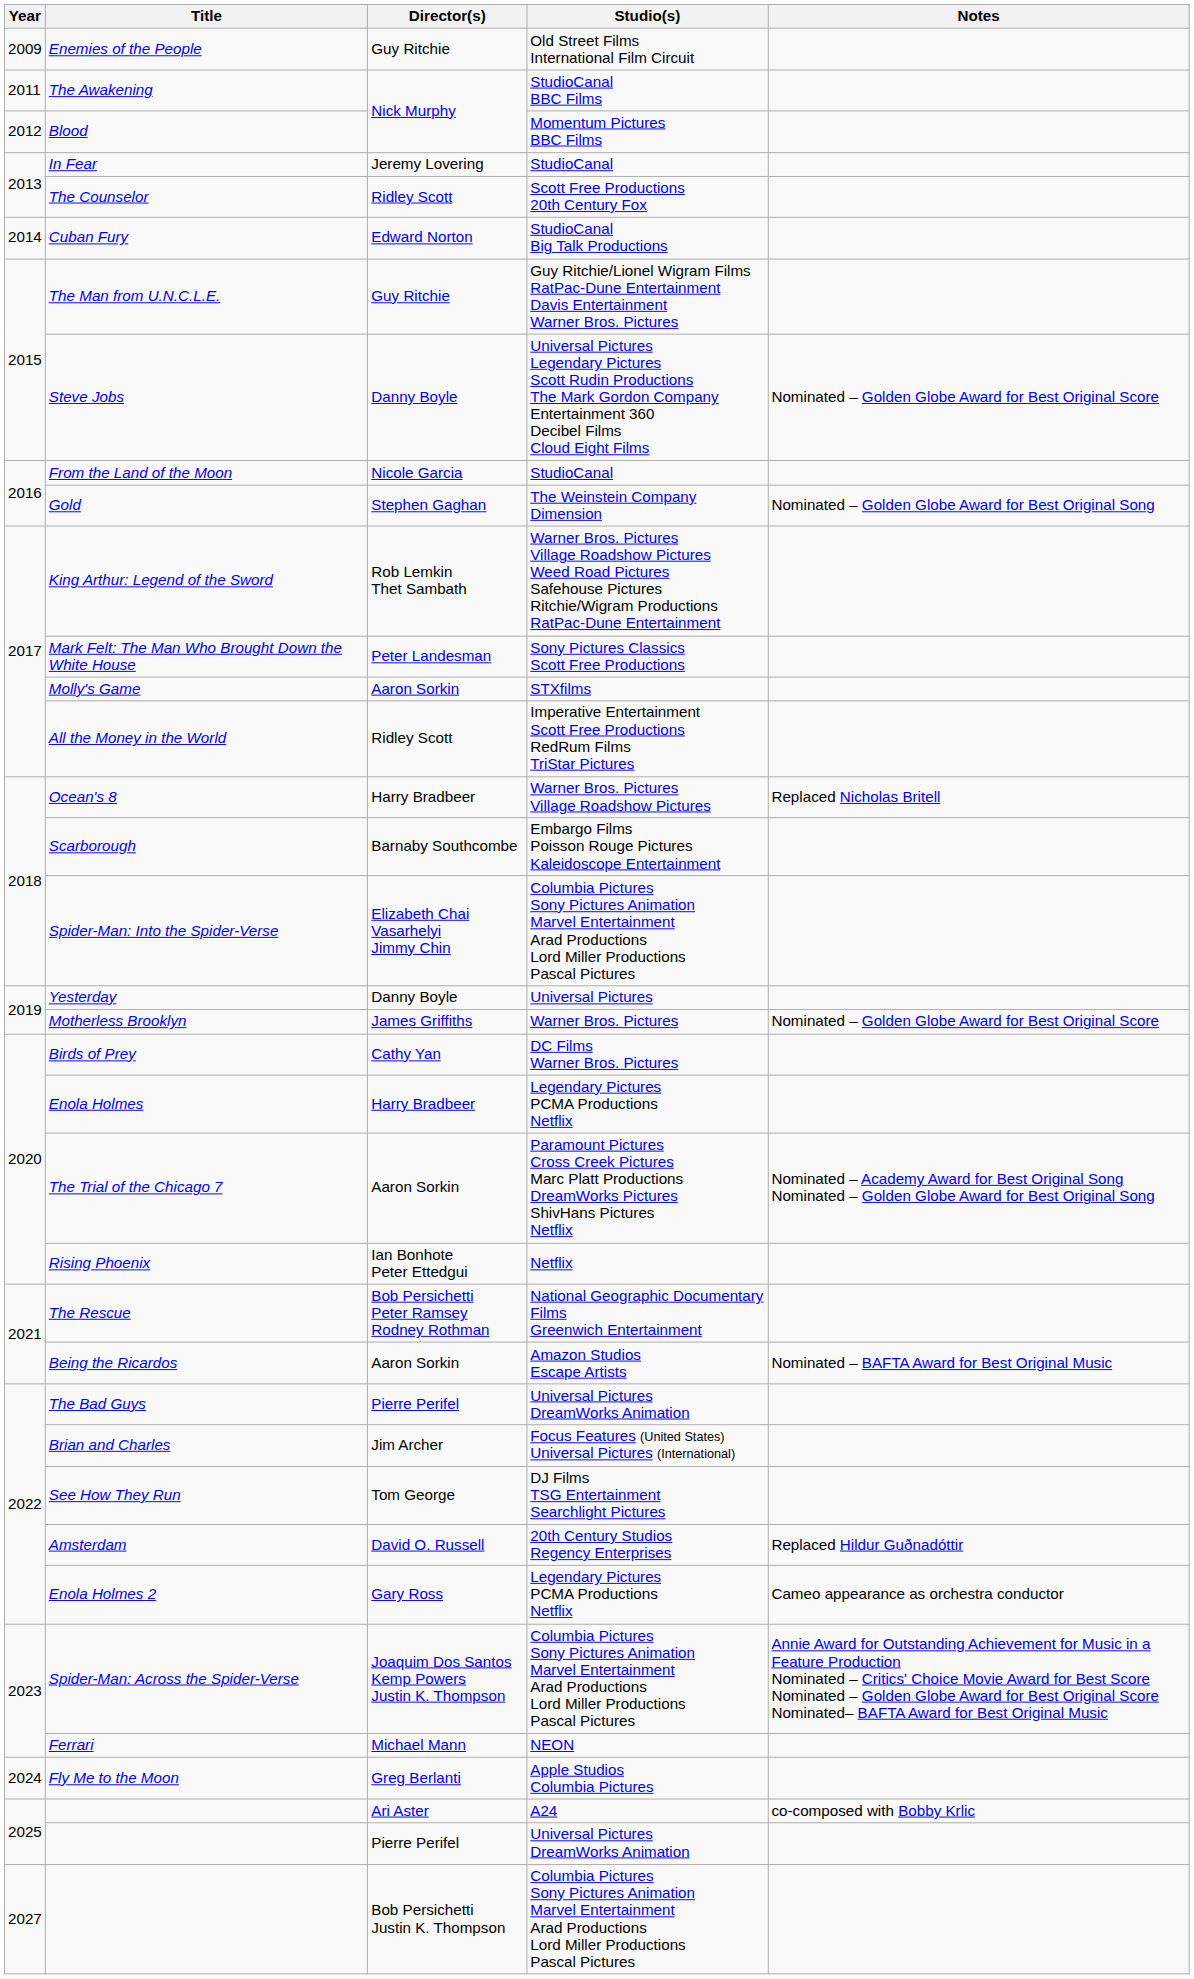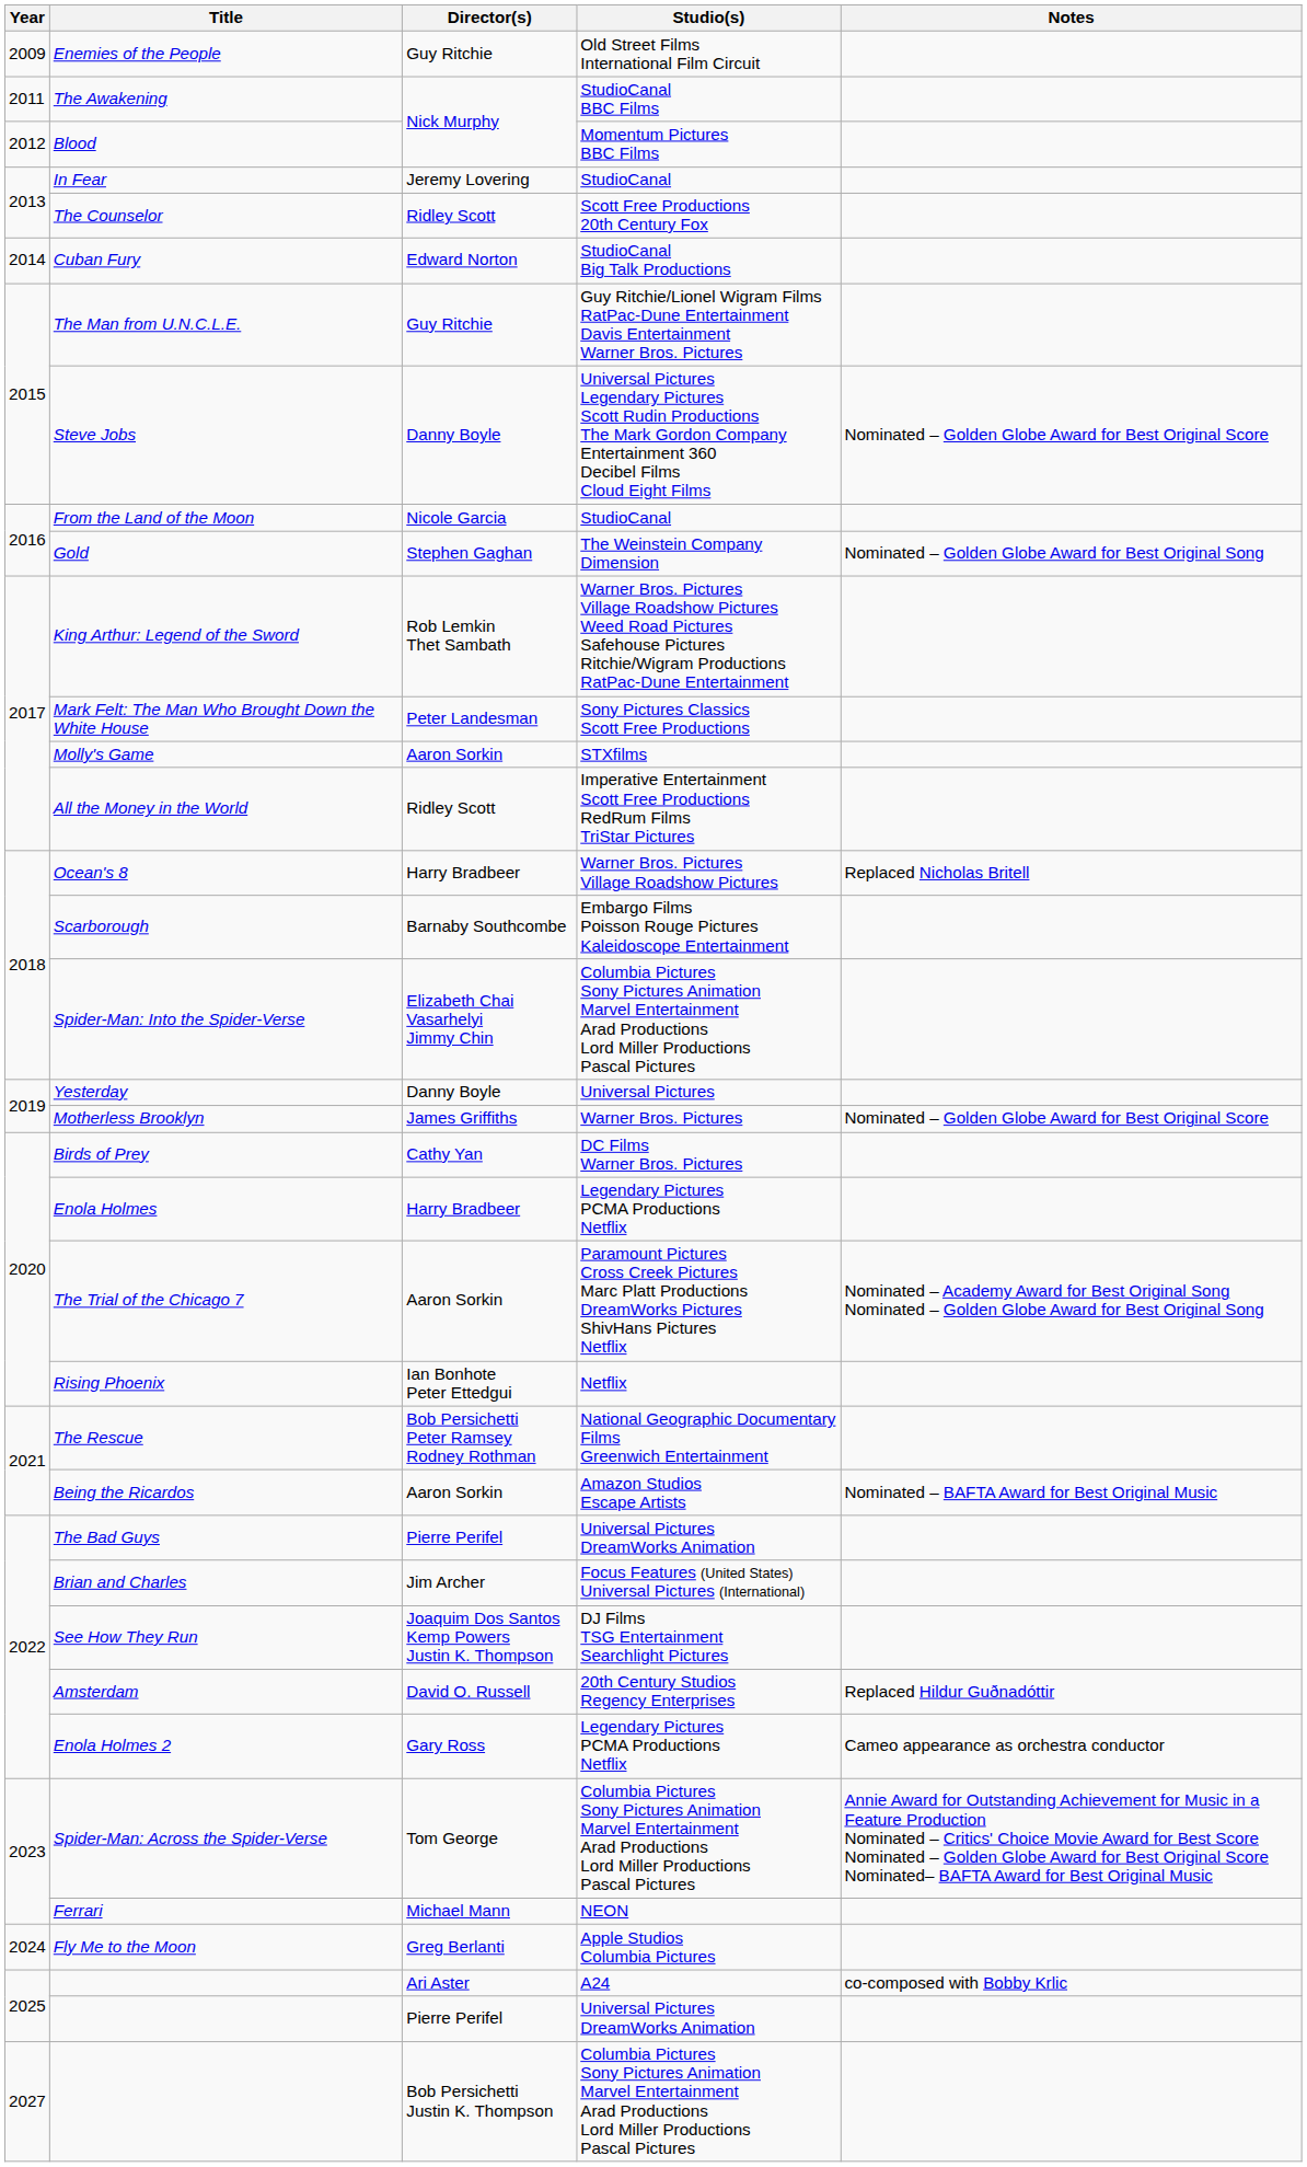 <table class="wikitable">
 <tr>
 <th>Year</th>
 <th>Title</th>
 <th>Director(s)</th>
 <th>Studio(s)</th>
 <th>Notes</th>
 </tr>
 <tr>
 <td>2009</td>
 <td><em><a href='#'>Enemies of the People</a></em></td>
 <td>Guy Ritchie</td>
 <td>Old Street Films<br>International Film Circuit</td>
 <td></td>
 </tr>
 <tr>
 <td>2011</td>
 <td><em><a href='#'>The Awakening</a></em></td>
 <td rowspan=2><a href='#'>Nick Murphy</a></td>
 <td><a href='#'>StudioCanal</a><br><a href='#'>BBC Films</a></td>
 <td></td>
 </tr>
 <tr>
 <td>2012</td>
 <td><em><a href='#'>Blood</a></em></td>
 <td><a href='#'>Momentum Pictures</a><br><a href='#'>BBC Films</a></td>
 <td></td>
 </tr>
 <tr>
 <td rowspan=2>2013</td>
 <td><em><a href='#'>In Fear</a></em></td>
 <td>Jeremy Lovering</td>
 <td><a href='#'>StudioCanal</a></td>
 <td></td>
 </tr>
 <tr>
 <td><em><a href='#'>The Counselor</a></em></td>
 <td><a href='#'>Ridley Scott</a></td>
 <td><a href='#'>Scott Free Productions</a><br><a href='#'>20th Century Fox</a></td>
 <td></td>
 </tr>
 <tr>
 <td>2014</td>
 <td><em><a href='#'>Cuban Fury</a></em></td>
 <td><a href='#'>Edward Norton</a></td>
 <td><a href='#'>StudioCanal</a><br> <a href='#'>Big Talk Productions</a></td>
 <td></td>
 </tr>
 <tr>
 <td rowspan=2>2015</td>
 <td><em><a href='#'>The Man from U.N.C.L.E.</a></em></td>
 <td><a href='#'>Guy Ritchie</a></td>
 <td>Guy Ritchie/Lionel Wigram Films<br><a href='#'>RatPac-Dune Entertainment</a><br><a href='#'>Davis Entertainment</a><br><a href='#'>Warner Bros. Pictures</a></td>
 <td></td>
 </tr>
 <tr>
 <td><em><a href='#'>Steve Jobs</a></em></td>
 <td><a href='#'>Danny Boyle</a></td>
 <td><a href='#'>Universal Pictures</a> <br> <a href='#'>Legendary Pictures</a><br><a href='#'>Scott Rudin Productions</a><br> <a href='#'>The Mark Gordon Company</a><br> Entertainment 360 <br> Decibel Films<br> <a href='#'>Cloud Eight Films</a></td>
 <td>Nominated – <a href='#'>Golden Globe Award for Best Original Score</a></td>
 </tr>
 <tr>
 <td rowspan=2>2016</td>
 <td><em><a href='#'>From the Land of the Moon</a></em></td>
 <td><a href='#'>Nicole Garcia</a></td>
 <td><a href='#'>StudioCanal</a></td>
 <td></td>
 </tr>
 <tr>
 <td><em><a href='#'>Gold</a></em></td>
 <td><a href='#'>Stephen Gaghan</a></td>
 <td><a href='#'>The Weinstein Company</a><br><a href='#'>Dimension</a></td>
 <td>Nominated – <a href='#'>Golden Globe Award for Best Original Song</a></td>
 </tr>
 <tr>
 <td rowspan=4>2017</td>
 <td><em><a href='#'>King Arthur: Legend of the Sword</a></em></td>
 <td>Rob Lemkin <br>Thet Sambath</td>
 <td><a href='#'>Warner Bros. Pictures</a><br><a href='#'>Village Roadshow Pictures</a><br><a href='#'>Weed Road Pictures</a><br>Safehouse Pictures<br>Ritchie/Wigram Productions<br><a href='#'>RatPac-Dune Entertainment</a></td>
 <td></td>
 </tr>
 <tr>
 <td><em><a href='#'>Mark Felt: The Man Who Brought Down the White House</a></em></td>
 <td><a href='#'>Peter Landesman</a></td>
 <td><a href='#'>Sony Pictures Classics</a><br> <a href='#'>Scott Free Productions</a></td>
 <td></td>
 </tr>
 <tr>
 <td><em><a href='#'>Molly's Game</a></em></td>
 <td><a href='#'>Aaron Sorkin</a></td>
 <td><a href='#'>STXfilms</a></td>
 <td></td>
 </tr>
 <tr>
 <td><em><a href='#'>All the Money in the World</a></em></td>
 <td>Ridley Scott</td>
 <td>Imperative Entertainment<br><a href='#'>Scott Free Productions</a><br>RedRum Films <br><a href='#'>TriStar Pictures</a></td>
 <td></td>
 </tr>
 <tr>
 <td rowspan=3>2018</td>
 <td><em><a href='#'>Ocean's 8</a></em></td>
 <td>Harry Bradbeer</td>
 <td><a href='#'>Warner Bros. Pictures</a><br><a href='#'>Village Roadshow Pictures</a></td>
 <td>Replaced <a href='#'>Nicholas Britell</a></td>
 </tr>
 <tr>
 <td><em><a href='#'>Scarborough</a></em></td>
 <td>Barnaby Southcombe</td>
 <td>Embargo Films<br>Poisson Rouge Pictures<br><a href='#'>Kaleidoscope Entertainment</a></td>
 <td></td>
 </tr>
 <tr>
 <td><em><a href='#'>Spider-Man: Into the Spider-Verse</a></em></td>
 <td><a href='#'>Elizabeth Chai Vasarhelyi</a> <br><a href='#'>Jimmy Chin</a></td>
 <td><a href='#'>Columbia Pictures</a><br><a href='#'>Sony Pictures Animation</a><br><a href='#'>Marvel Entertainment</a><br>Arad Productions<br>Lord Miller Productions<br>Pascal Pictures</td>
 <td></td>
 </tr>
 <tr>
 <td rowspan=2>2019</td>
 <td><em><a href='#'>Yesterday</a></em></td>
 <td>Danny Boyle</td>
 <td><a href='#'>Universal Pictures</a></td>
 <td></td>
 </tr>
 <tr>
 <td><em><a href='#'>Motherless Brooklyn</a></em></td>
 <td><a href='#'>James Griffiths</a></td>
 <td><a href='#'>Warner Bros. Pictures</a></td>
 <td>Nominated – <a href='#'>Golden Globe Award for Best Original Score</a></td>
 </tr>
 <tr>
 <td rowspan=4>2020</td>
 <td><em><a href='#'>Birds of Prey</a></em></td>
 <td><a href='#'>Cathy Yan</a></td>
 <td><a href='#'>DC Films</a><br><a href='#'>Warner Bros. Pictures</a></td>
 <td></td>
 </tr>
 <tr>
 <td><em><a href='#'>Enola Holmes</a></em></td>
 <td><a href='#'>Harry Bradbeer</a></td>
 <td><a href='#'>Legendary Pictures</a><br>PCMA Productions<br><a href='#'>Netflix</a></td>
 <td></td>
 </tr>
 <tr>
 <td><em><a href='#'>The Trial of the Chicago 7</a></em></td>
 <td>Aaron Sorkin</td>
 <td><a href='#'>Paramount Pictures</a><br><a href='#'>Cross Creek Pictures</a><br>Marc Platt Productions<br><a href='#'>DreamWorks Pictures</a><br>ShivHans Pictures<br><a href='#'>Netflix</a></td>
 <td>Nominated – <a href='#'>Academy Award for Best Original Song</a><br>Nominated – <a href='#'>Golden Globe Award for Best Original Song</a></td>
 </tr>
 <tr>
 <td><em><a href='#'>Rising Phoenix</a></em></td>
 <td>Ian Bonhote<br>Peter Ettedgui</td>
 <td><a href='#'>Netflix</a></td>
 <td></td>
 </tr>
 <tr>
 <td rowspan=2>2021</td>
 <td><em><a href='#'>The Rescue</a></em></td>
 <td><a href='#'>Bob Persichetti</a><br><a href='#'>Peter Ramsey</a><br><a href='#'>Rodney Rothman</a></td>
 <td><a href='#'>National Geographic Documentary Films</a><br><a href='#'>Greenwich Entertainment</a></td>
 <td></td>
 </tr>
 <tr>
 <td><em><a href='#'>Being the Ricardos</a></em></td>
 <td>Aaron Sorkin</td>
 <td><a href='#'>Amazon Studios</a><br><a href='#'>Escape Artists</a></td>
 <td>Nominated – <a href='#'>BAFTA Award for Best Original Music</a></td>
 </tr>
 <tr>
 <td rowspan="5">2022</td>
 <td><em><a href='#'>The Bad Guys</a></em></td>
 <td><a href='#'>Pierre Perifel</a></td>
 <td><a href='#'>Universal Pictures</a><br><a href='#'>DreamWorks Animation</a></td>
 <td></td>
 </tr>
 <tr>
 <td><em><a href='#'>Brian and Charles</a></em></td>
 <td>Jim Archer</td>
 <td><a href='#'>Focus Features</a> <small>(United States)</small><br><a href='#'>Universal Pictures</a> <small>(International)</small></td>
 <td></td>
 </tr>
 <tr>
 <td><em><a href='#'>See How They Run</a></em></td>
-<td>Tom George</td>
+<td><a href='#'>Joaquim Dos Santos</a><br><a href='#'>Kemp Powers</a><br><a href='#'>Justin K. Thompson</a></td>
 <td>DJ Films <br> <a href='#'>TSG Entertainment</a><br> <a href='#'>Searchlight Pictures</a></td>
 <td></td>
 </tr>
 <tr>
 <td><em><a href='#'>Amsterdam</a></em></td>
 <td><a href='#'>David O. Russell</a></td>
 <td><a href='#'>20th Century Studios</a><br><a href='#'>Regency Enterprises</a></td>
 <td>Replaced <a href='#'>Hildur Guðnadóttir</a></td>
 </tr>
 <tr>
 <td><em><a href='#'>Enola Holmes 2</a></em></td>
 <td><a href='#'>Gary Ross</a></td>
 <td><a href='#'>Legendary Pictures</a><br>PCMA Productions<br><a href='#'>Netflix</a></td>
 <td>Cameo appearance as orchestra conductor</td>
 </tr>
 <tr>
 <td rowspan=2>2023</td>
 <td><em><a href='#'>Spider-Man: Across the Spider-Verse</a></em></td>
-<td><a href='#'>Joaquim Dos Santos</a><br><a href='#'>Kemp Powers</a><br><a href='#'>Justin K. Thompson</a></td>
+<td>Tom George</td>
 <td><a href='#'>Columbia Pictures</a><br><a href='#'>Sony Pictures Animation</a><br><a href='#'>Marvel Entertainment</a><br>Arad Productions<br>Lord Miller Productions<br>Pascal Pictures</td>
 <td><a href='#'>Annie Award for Outstanding Achievement for Music in a Feature Production</a><br>Nominated – <a href='#'>Critics' Choice Movie Award for Best Score</a><br>Nominated – <a href='#'>Golden Globe Award for Best Original Score</a><br>Nominated– <a href='#'>BAFTA Award for Best Original Music</a></td>
 </tr>
 <tr>
 <td><em><a href='#'>Ferrari</a></em></td>
 <td><a href='#'>Michael Mann</a></td>
 <td><a href='#'>NEON</a></td>
 <td></td>
 </tr>
 <tr>
 <td>2024</td>
 <td><em><a href='#'>Fly Me to the Moon</a></em></td>
 <td><a href='#'>Greg Berlanti</a></td>
 <td><a href='#'>Apple Studios</a><br><a href='#'>Columbia Pictures</a></td>
 <td></td>
 </tr>
 <tr>
 <td rowspan=2>2025</td>
 <td> </td>
 <td><a href='#'>Ari Aster</a></td>
 <td><a href='#'>A24</a></td>
 <td>co-composed with <a href='#'>Bobby Krlic</a></td>
 </tr>
 <tr>
 <td></td>
 <td>Pierre Perifel</td>
 <td><a href='#'>Universal Pictures</a><br><a href='#'>DreamWorks Animation</a></td>
 <td></td>
 </tr>
 <tr>
 <td>2027</td>
 <td></td>
 <td>Bob Persichetti<br>Justin K. Thompson</td>
 <td><a href='#'>Columbia Pictures</a><br><a href='#'>Sony Pictures Animation</a><br><a href='#'>Marvel Entertainment</a><br>Arad Productions<br>Lord Miller Productions<br>Pascal Pictures</td>
 <td></td>
 </tr>
 </table>
